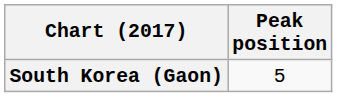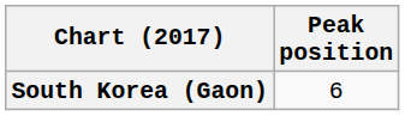 <table class="wikitable plainrowheaders" style="text-align:center">
 <tr>
 <th>Chart (2017)</th>
 <th>Peak<br>position</th>
 </tr>
 <tr>
 <th scope="row">South Korea (Gaon)</th>
-<td>5</td>
+<td>6</td>
 </tr>
 </table>
